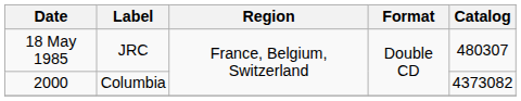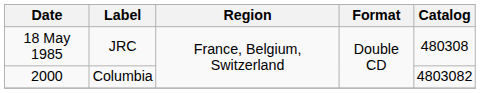 <table class="wikitable" width="60%" border="1">
 <tr>
 <th>Date</th>
 <th>Label</th>
 <th>Region</th>
 <th>Format</th>
 <th>Catalog</th>
 </tr>
 <tr>
 <td align=center>18 May 1985</td>
 <td align=center>JRC</td>
 <td rowspan=2 align=center>France, Belgium, Switzerland</td>
 <td rowspan=2 align=center>Double CD</td>
-<td align=center>480307</td>
+<td align=center>480308</td>
 </tr>
 <tr>
 <td align=center>2000</td>
 <td align=center>Columbia</td>
-<td align=center>4373082</td>
+<td align=center>4803082</td>
 </tr>
 <tr>
 </tr>
 </table>
